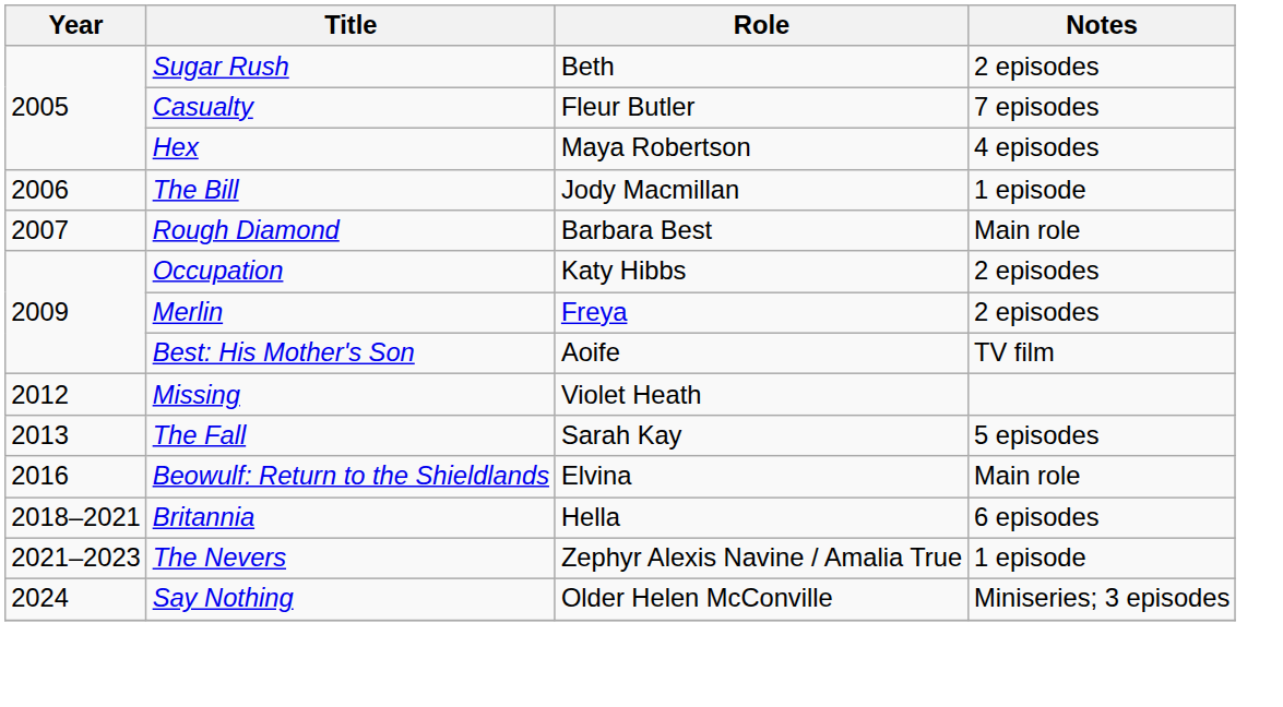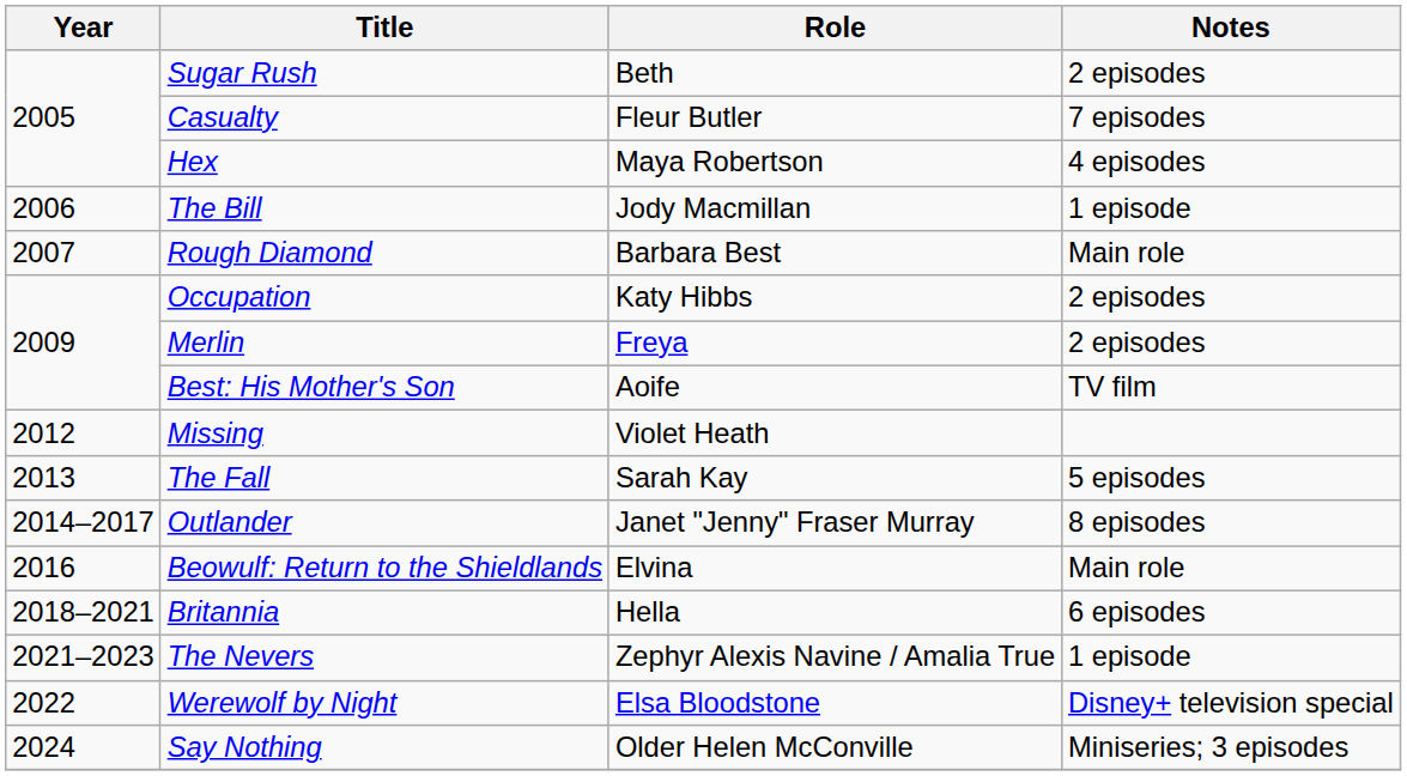 <table class="wikitable sortable">
 <tr>
 <th>Year</th>
 <th>Title</th>
 <th>Role</th>
 <th class="unsortable">Notes</th>
 </tr>
 <tr>
 <td rowspan=3>2005</td>
 <td><em><a href='#'>Sugar Rush</a></em></td>
 <td>Beth</td>
 <td>2 episodes</td>
 </tr>
 <tr>
 <td><em><a href='#'>Casualty</a></em></td>
 <td>Fleur Butler</td>
 <td>7 episodes</td>
 </tr>
 <tr>
 <td><em><a href='#'>Hex</a></em></td>
 <td>Maya Robertson</td>
 <td>4 episodes</td>
 </tr>
 <tr>
 <td>2006</td>
 <td><em><a href='#'>The Bill</a></em></td>
 <td>Jody Macmillan</td>
 <td>1 episode</td>
 </tr>
 <tr>
 <td>2007</td>
 <td><em><a href='#'>Rough Diamond</a></em></td>
 <td>Barbara Best</td>
 <td>Main role</td>
 </tr>
 <tr>
 <td rowspan=3>2009</td>
 <td><em><a href='#'>Occupation</a></em></td>
 <td>Katy Hibbs</td>
 <td>2 episodes</td>
 </tr>
 <tr>
 <td><em><a href='#'>Merlin</a></em></td>
 <td><a href='#'>Freya</a></td>
 <td>2 episodes</td>
 </tr>
 <tr>
 <td><em><a href='#'>Best: His Mother's Son</a></em></td>
 <td>Aoife</td>
 <td>TV film</td>
 </tr>
 <tr>
 <td>2012</td>
 <td><em><a href='#'>Missing</a></em></td>
 <td>Violet Heath</td>
 <td></td>
 </tr>
 <tr>
 <td>2013</td>
 <td><em><a href='#'>The Fall</a></em></td>
 <td>Sarah Kay</td>
 <td>5 episodes</td>
 </tr>
 <tr>
+<td>2014–2017</td>
+<td><em><a href='#'>Outlander</a></em></td>
+<td>Janet "Jenny" Fraser Murray</td>
+<td>8 episodes</td>
+</tr>
+<tr>
 <td>2016</td>
 <td><em><a href='#'>Beowulf: Return to the Shieldlands</a></em></td>
 <td>Elvina</td>
 <td>Main role</td>
 </tr>
 <tr>
 <td>2018–2021</td>
 <td><em><a href='#'>Britannia</a></em></td>
 <td>Hella</td>
 <td>6 episodes</td>
 </tr>
 <tr>
 <td>2021–2023</td>
 <td><em><a href='#'>The Nevers</a></em></td>
 <td>Zephyr Alexis Navine / Amalia True</td>
 <td>1 episode</td>
 </tr>
 <tr>
+<td>2022</td>
+<td><em><a href='#'>Werewolf by Night</a></em></td>
+<td><a href='#'>Elsa Bloodstone</a></td>
+<td><a href='#'>Disney+</a> television special</td>
+</tr>
+<tr>
 <td>2024</td>
 <td><em><a href='#'>Say Nothing</a></em></td>
 <td>Older Helen McConville</td>
 <td>Miniseries; 3 episodes</td>
 </tr>
 <tr>
 </tr>
 </table>
